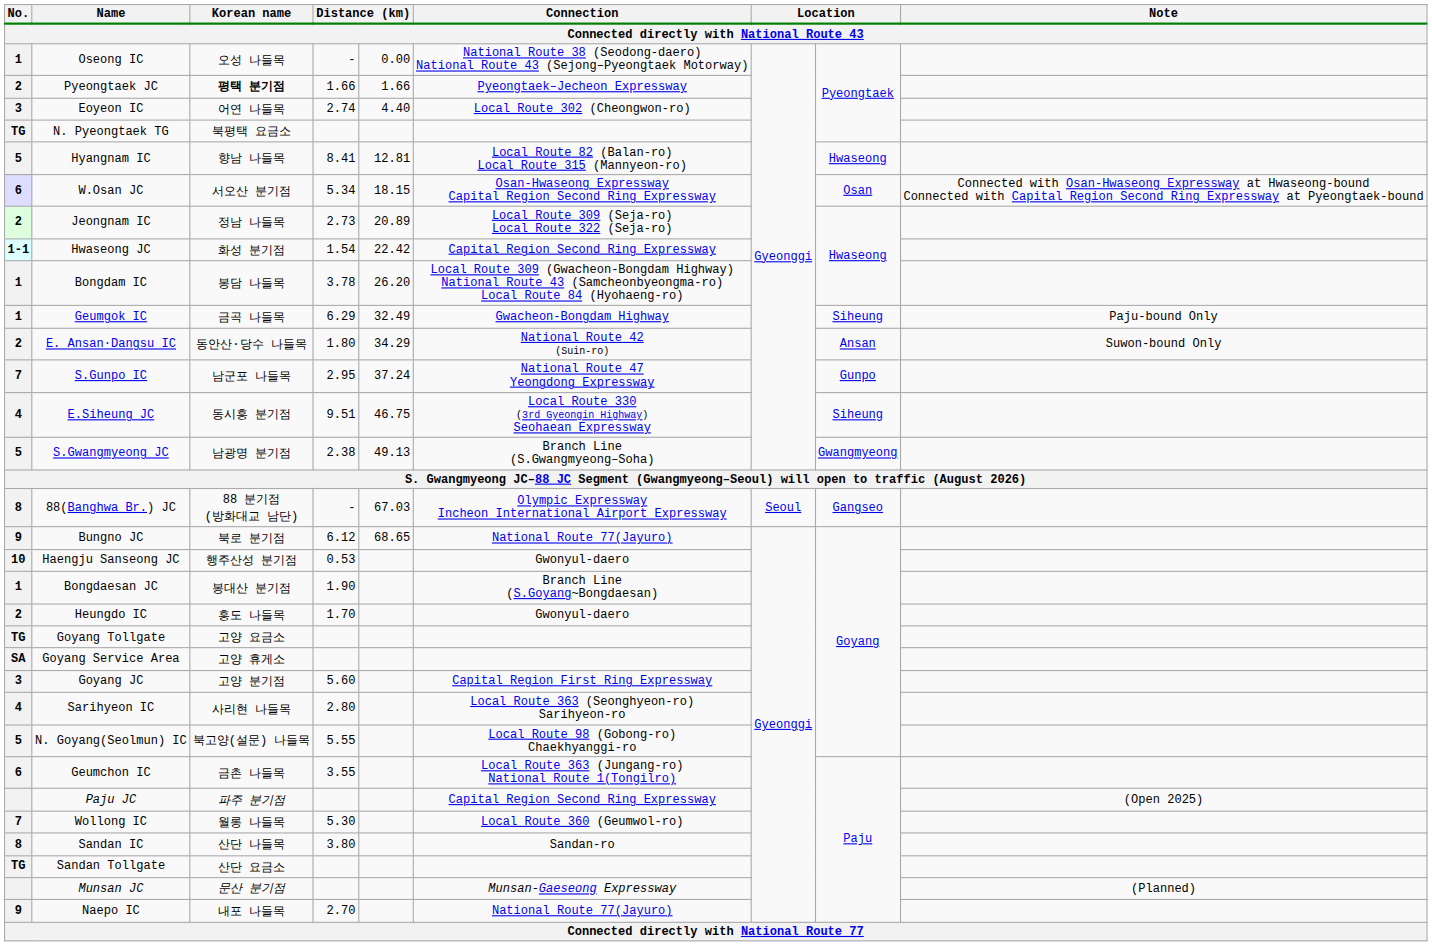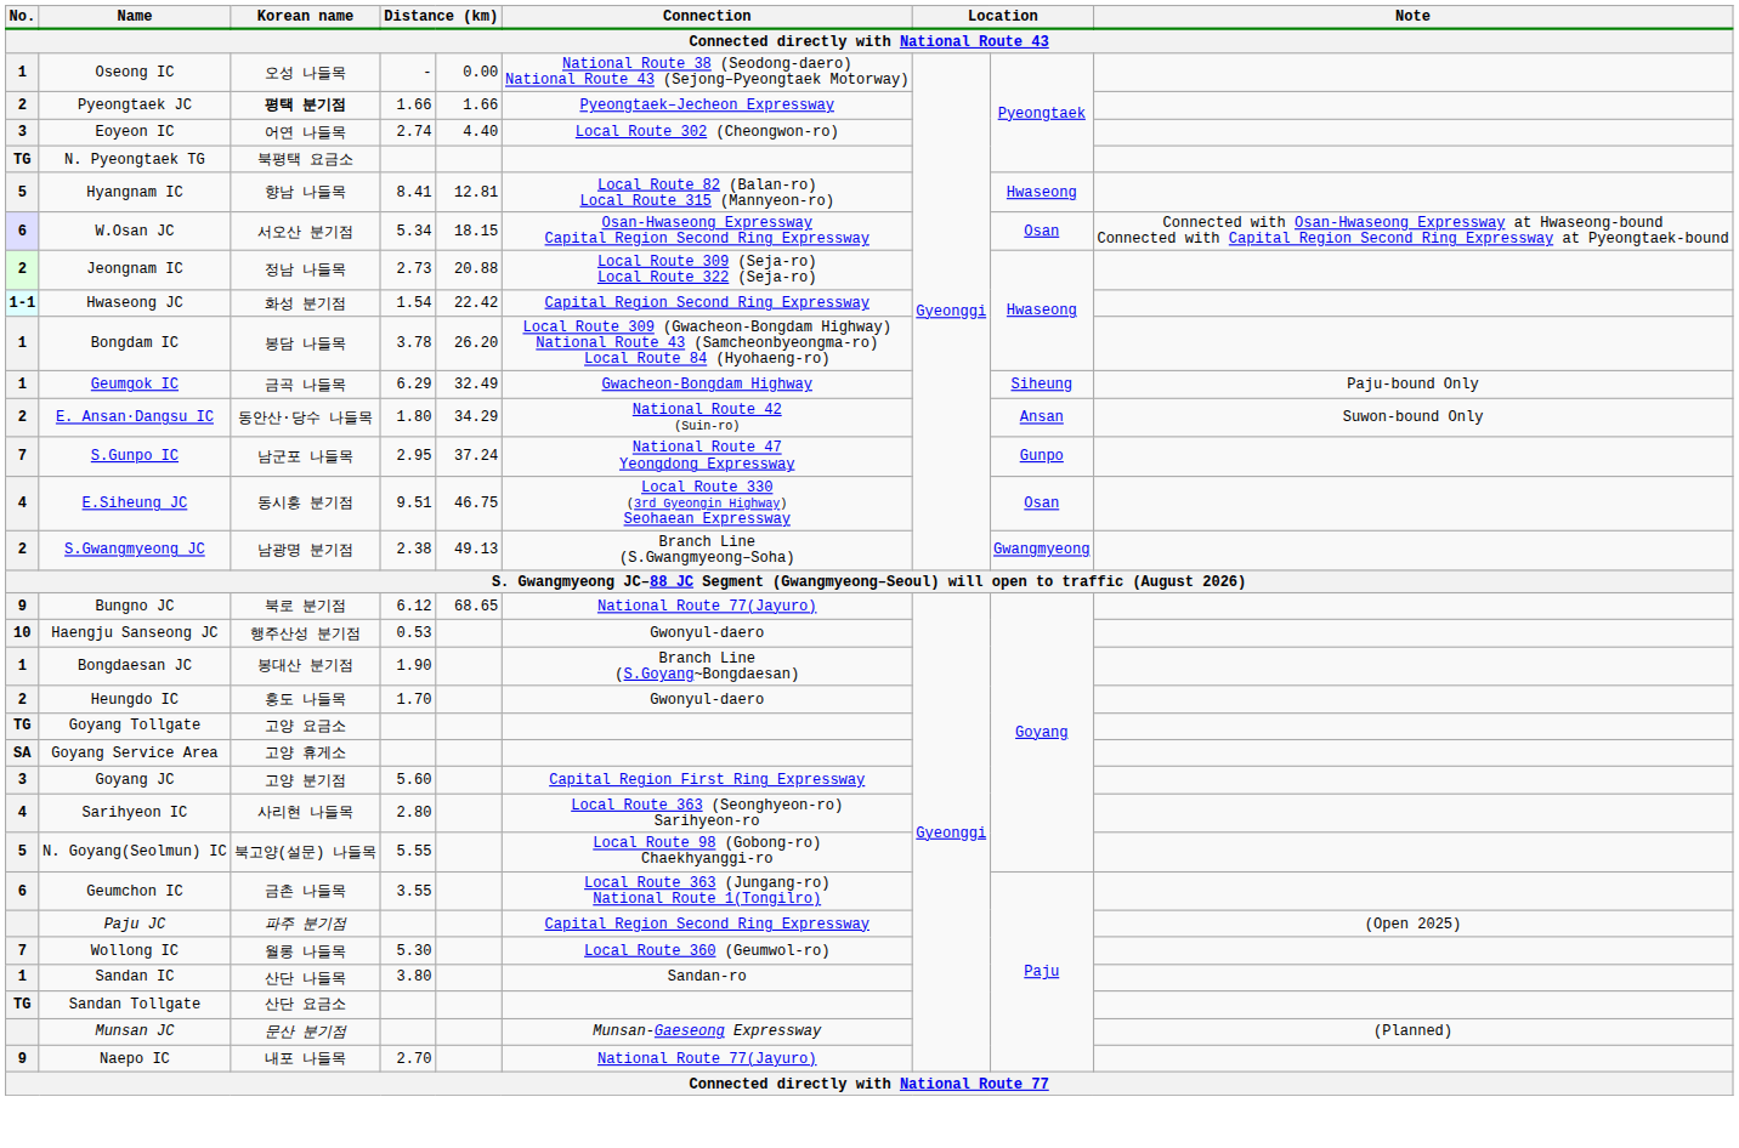 <table class="wikitable" style="font-size: 85%; text-align: center;">
 <tr style="border-bottom:solid 0.25em green;">
 <th>No.</th>
 <th>Name</th>
 <th>Korean name</th>
 <th colspan="2">Distance (km)</th>
 <th>Connection</th>
 <th colspan="2">Location</th>
 <th>Note</th>
 </tr>
 <tr>
 <th colspan="9">Connected directly with  <a href='#'>National Route 43</a></th>
 </tr>
 <tr>
 <th>1</th>
 <td>Oseong IC</td>
 <td>오성 나들목</td>
 <td style="text-align: right;">-</td>
 <td style="text-align: right;">0.00</td>
 <td><a href='#'>National Route 38</a> (Seodong-daero)<br><a href='#'>National Route 43</a> (Sejong–Pyeongtaek Motorway)</td>
 <td style="width: 1.2em;" rowspan="14"><a href='#'>Gyeonggi</a></td>
 <td rowspan="4"><a href='#'>Pyeongtaek</a></td>
 <td></td>
 </tr>
 <tr>
 <th>2</th>
 <td>Pyeongtaek JC</td>
 <td><strong>평택 분기점</strong></td>
 <td style="text-align: right;">1.66</td>
 <td style="text-align: right;">1.66</td>
 <td> <a href='#'>Pyeongtaek–Jecheon Expressway</a></td>
 <td></td>
 </tr>
 <tr>
 <th>3</th>
 <td>Eoyeon IC</td>
 <td>어연 나들목</td>
 <td style="text-align: right;">2.74</td>
 <td style="text-align: right;">4.40</td>
 <td><a href='#'>Local Route 302</a> (Cheongwon-ro)</td>
 <td></td>
 </tr>
 <tr>
 <th>TG</th>
 <td>N. Pyeongtaek TG</td>
 <td>북평택 요금소</td>
 <td></td>
 <td></td>
 <td></td>
 <td></td>
 </tr>
 <tr>
 <th>5</th>
 <td>Hyangnam IC</td>
 <td>향남 나들목</td>
 <td style="text-align: right;">8.41</td>
 <td style="text-align: right;">12.81</td>
 <td><a href='#'>Local Route 82</a> (Balan-ro)<br><a href='#'>Local Route 315</a> (Mannyeon-ro)</td>
 <td><a href='#'>Hwaseong</a></td>
 <td></td>
 </tr>
 <tr>
 <th style="background-color: #ddddff;">6</th>
 <td>W.Osan JC</td>
 <td>서오산 분기점</td>
 <td style="text-align: right;">5.34</td>
 <td style="text-align: right;">18.15</td>
 <td> <a href='#'>Osan-Hwaseong Expressway</a><br> <a href='#'>Capital Region Second Ring Expressway</a></td>
 <td><a href='#'>Osan</a></td>
 <td>Connected with <a href='#'>Osan-Hwaseong Expressway</a> at Hwaseong-bound<br>Connected with <a href='#'>Capital Region Second Ring Expressway</a> at Pyeongtaek-bound</td>
 </tr>
 <tr>
 <th style="background-color: #ddffdd;">2</th>
 <td>Jeongnam IC</td>
 <td>정남 나들목</td>
 <td style="text-align: right;">2.73</td>
-<td style="text-align: right;">20.89</td>
+<td style="text-align: right;">20.88</td>
 <td><a href='#'>Local Route 309</a> (Seja-ro)<br><a href='#'>Local Route 322</a> (Seja-ro)</td>
 <td rowspan="3"><a href='#'>Hwaseong</a></td>
 <td></td>
 </tr>
 <tr>
 <th style="background-color: #ddffff;">1-1</th>
 <td>Hwaseong JC</td>
 <td>화성 분기점</td>
 <td style="text-align: right;">1.54</td>
 <td style="text-align: right;">22.42</td>
 <td> <a href='#'>Capital Region Second Ring Expressway</a></td>
 <td></td>
 </tr>
 <tr>
 <th>1</th>
 <td>Bongdam IC</td>
 <td>봉담 나들목</td>
 <td style="text-align: right;">3.78</td>
 <td style="text-align: right;">26.20</td>
 <td><a href='#'>Local Route 309</a> (Gwacheon-Bongdam Highway)<br> <a href='#'>National Route 43</a> (Samcheonbyeongma-ro)<br><a href='#'>Local Route 84</a> (Hyohaeng-ro)</td>
 <td></td>
 </tr>
 <tr>
 <th>1</th>
 <td><a href='#'>Geumgok IC</a></td>
 <td>금곡 나들목</td>
 <td style="text-align: right;">6.29</td>
 <td style="text-align: right;">32.49</td>
 <td> <a href='#'>Gwacheon-Bongdam Highway</a></td>
 <td><a href='#'>Siheung</a></td>
 <td>Paju-bound Only</td>
 </tr>
 <tr>
 <th>2</th>
 <td><a href='#'>E. Ansan·Dangsu IC</a></td>
 <td>동안산·당수 나들목</td>
 <td style="text-align: right;">1.80</td>
 <td style="text-align: right;">34.29</td>
 <td> <a href='#'>National Route 42</a><br><small>(Suin-ro)</small></td>
 <td><a href='#'>Ansan</a></td>
 <td>Suwon-bound Only</td>
 </tr>
 <tr>
 <th>7</th>
 <td><a href='#'>S.Gunpo IC</a></td>
 <td>남군포 나들목</td>
 <td style="text-align: right;">2.95</td>
 <td style="text-align: right;">37.24</td>
 <td> <a href='#'>National Route 47</a><br> <a href='#'>Yeongdong Expressway</a></td>
 <td><a href='#'>Gunpo</a></td>
 <td></td>
 </tr>
 <tr>
 <th>4</th>
 <td><a href='#'>E.Siheung JC</a></td>
 <td>동시흥 분기점</td>
 <td style="text-align: right;">9.51</td>
 <td style="text-align: right;">46.75</td>
 <td> <a href='#'>Local Route 330</a><br><small>(<a href='#'>3rd Gyeongin Highway</a>)</small><br> <a href='#'>Seohaean Expressway</a></td>
-<td><a href='#'>Siheung</a></td>
+<td><a href='#'>Osan</a></td>
 <td></td>
 </tr>
 <tr>
-<th>5</th>
+<th>2</th>
 <td><a href='#'>S.Gwangmyeong JC</a></td>
 <td>남광명 분기점</td>
 <td style="text-align: right;">2.38</td>
 <td style="text-align: right;">49.13</td>
 <td>Branch Line<br>(S.Gwangmyeong–Soha)</td>
 <td><a href='#'>Gwangmyeong</a></td>
 <td></td>
 </tr>
 <tr>
 <th colspan="9">S. Gwangmyeong JC–<a href='#'>88 JC</a> Segment (Gwangmyeong–Seoul) will open to traffic (August 2026)</th>
-</tr>
-<tr>
-<th>8</th>
-<td>88(<a href='#'>Banghwa Br.</a>) JC</td>
-<td>88 분기점<br>(방화대교 남단)</td>
-<td style="text-align: right;">-</td>
-<td style="text-align: right;">67.03</td>
-<td> <a href='#'>Olympic Expressway</a><br> <a href='#'>Incheon International Airport Expressway</a></td>
-<td style="width: 1.2em;"><a href='#'>Seoul</a></td>
-<td><a href='#'>Gangseo</a></td>
-<td></td>
 </tr>
 <tr>
 <th>9</th>
 <td>Bungno JC</td>
 <td>북로 분기점</td>
 <td style="text-align: right;">6.12</td>
 <td style="text-align: right;">68.65</td>
 <td> <a href='#'>National Route 77(Jayuro)</a></td>
 <td style="width: 1.2em;" rowspan="16"><a href='#'>Gyeonggi</a></td>
 <td rowspan="9"><a href='#'>Goyang</a></td>
 <td></td>
 </tr>
 <tr>
 <th>10</th>
 <td>Haengju Sanseong JC</td>
 <td>행주산성 분기점</td>
 <td style="text-align: right;">0.53</td>
 <td style="text-align: right;"></td>
 <td>Gwonyul-daero</td>
 <td></td>
 </tr>
 <tr>
 <th>1</th>
 <td>Bongdaesan JC</td>
 <td>봉대산 분기점</td>
 <td style="text-align: right;">1.90</td>
 <td style="text-align: right;"></td>
 <td>Branch Line<br>(<a href='#'>S.Goyang</a>~Bongdaesan)</td>
 <td></td>
 </tr>
 <tr>
 <th>2</th>
 <td>Heungdo IC</td>
 <td>흥도 나들목</td>
 <td style="text-align: right;">1.70</td>
 <td style="text-align: right;"></td>
 <td>Gwonyul-daero</td>
 <td></td>
 </tr>
 <tr>
 <th>TG</th>
 <td>Goyang Tollgate</td>
 <td>고양 요금소</td>
 <td></td>
 <td></td>
 <td></td>
 <td></td>
 </tr>
 <tr>
 <th>SA</th>
 <td>Goyang Service Area</td>
 <td>고양 휴게소</td>
 <td></td>
 <td></td>
 <td></td>
 <td></td>
 </tr>
 <tr>
 <th>3</th>
 <td>Goyang JC</td>
 <td>고양 분기점</td>
 <td style="text-align: right;">5.60</td>
 <td style="text-align: right;"></td>
 <td> <a href='#'>Capital Region First Ring Expressway</a></td>
 <td></td>
 </tr>
 <tr>
 <th>4</th>
 <td>Sarihyeon IC</td>
 <td>사리현 나들목</td>
 <td style="text-align: right;">2.80</td>
 <td style="text-align: right;"></td>
 <td><a href='#'>Local Route 363</a> (Seonghyeon-ro)<br>Sarihyeon-ro</td>
 <td></td>
 </tr>
 <tr>
 <th>5</th>
 <td>N. Goyang(Seolmun) IC</td>
 <td>북고양(설문) 나들목</td>
 <td style="text-align: right;">5.55</td>
 <td style="text-align: right;"></td>
 <td><a href='#'>Local Route 98</a> (Gobong-ro)<br>Chaekhyanggi-ro</td>
 <td></td>
 </tr>
 <tr>
 <th>6</th>
 <td>Geumchon IC</td>
 <td>금촌 나들목</td>
 <td style="text-align: right;">3.55</td>
 <td style="text-align: right;"></td>
 <td><a href='#'>Local Route 363</a> (Jungang-ro)<br> <a href='#'>National Route 1(Tongilro)</a></td>
 <td rowspan="7"><a href='#'>Paju</a></td>
 <td></td>
 </tr>
 <tr>
 <th></th>
 <td><em>Paju JC</em></td>
 <td><em>파주 분기점</em></td>
 <td style="text-align: right;"></td>
 <td style="text-align: right;"></td>
 <td> <a href='#'>Capital Region Second Ring Expressway</a></td>
 <td>(Open 2025)</td>
 </tr>
 <tr>
 <th>7</th>
 <td>Wollong IC</td>
 <td>월롱 나들목</td>
 <td style="text-align: right;">5.30</td>
 <td style="text-align: right;"></td>
 <td><a href='#'>Local Route 360</a> (Geumwol-ro)</td>
 <td></td>
 </tr>
 <tr>
-<th>8</th>
+<th>1</th>
 <td>Sandan IC</td>
 <td>산단 나들목</td>
 <td style="text-align: right;">3.80</td>
 <td style="text-align: right;"></td>
 <td>Sandan-ro</td>
 <td></td>
 </tr>
 <tr>
 <th>TG</th>
 <td>Sandan Tollgate</td>
 <td>산단 요금소</td>
 <td></td>
 <td></td>
 <td></td>
 <td></td>
 </tr>
 <tr>
 <th></th>
 <td><em>Munsan JC</em></td>
 <td><em>문산 분기점</em></td>
 <td style="text-align: right;"></td>
 <td style="text-align: right;"></td>
 <td> <em>Munsan-<a href='#'>Gaeseong</a> Expressway</em></td>
 <td>(Planned)</td>
 </tr>
 <tr>
 <th>9</th>
 <td>Naepo IC</td>
 <td>내포 나들목</td>
 <td style="text-align: right;">2.70</td>
 <td style="text-align: right;"></td>
 <td> <a href='#'>National Route 77(Jayuro)</a></td>
 <td></td>
 </tr>
 <tr>
 <th colspan="9">Connected directly with  <a href='#'>National Route 77</a></th>
 </tr>
 </table>
